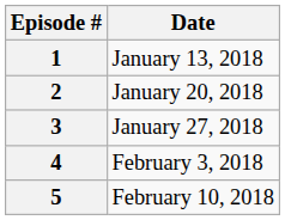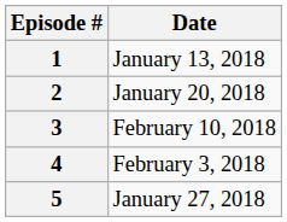 <table class="wikitable">
 <tr>
 <th>Episode #</th>
 <th>Date</th>
 </tr>
 <tr>
 <th>1</th>
 <td>January 13, 2018</td>
 </tr>
 <tr>
 <th>2</th>
 <td>January 20, 2018</td>
 </tr>
 <tr>
 <th>3</th>
-<td>January 27, 2018</td>
+<td>February 10, 2018</td>
 </tr>
 <tr>
 <th>4</th>
 <td>February 3, 2018</td>
 </tr>
 <tr>
 <th>5</th>
-<td>February 10, 2018</td>
+<td>January 27, 2018</td>
 </tr>
 </table>
